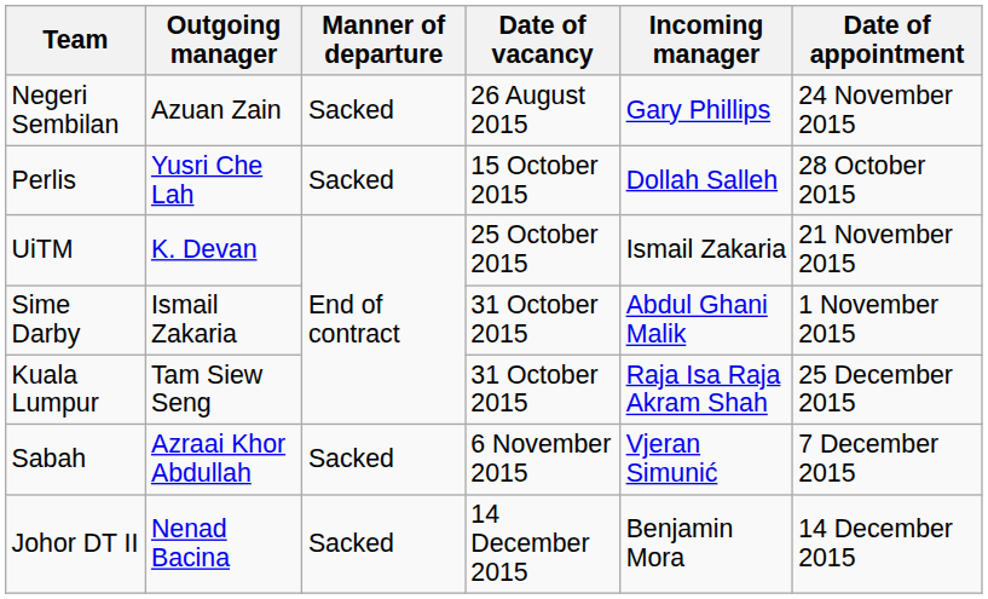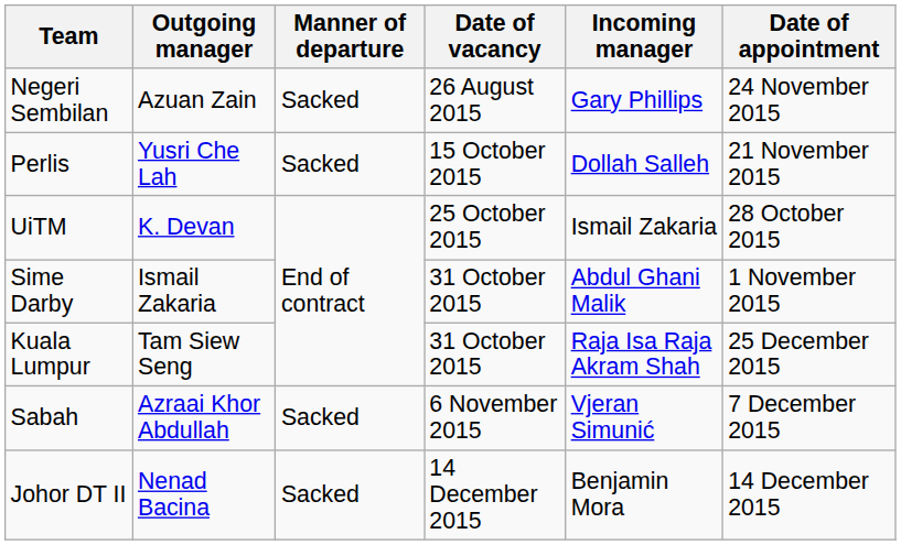 <table class="wikitable sortable">
 <tr>
 <th>Team</th>
 <th>Outgoing manager</th>
 <th>Manner of departure</th>
 <th>Date of vacancy</th>
 <th>Incoming manager</th>
 <th>Date of appointment</th>
 </tr>
 <tr>
 <td>Negeri Sembilan</td>
 <td> Azuan Zain</td>
 <td>Sacked</td>
 <td>26 August 2015</td>
 <td> <a href='#'>Gary Phillips</a></td>
 <td>24 November 2015</td>
 </tr>
 <tr>
 <td>Perlis</td>
 <td> <a href='#'>Yusri Che Lah</a></td>
 <td>Sacked</td>
 <td>15 October 2015</td>
 <td> <a href='#'>Dollah Salleh</a></td>
-<td>28 October 2015</td>
+<td>21 November 2015</td>
 </tr>
 <tr>
 <td>UiTM</td>
 <td> <a href='#'>K. Devan</a></td>
 <td rowspan=3>End of contract</td>
 <td>25 October 2015</td>
 <td> Ismail Zakaria</td>
-<td>21 November 2015</td>
+<td>28 October 2015</td>
 </tr>
 <tr>
 <td>Sime Darby</td>
 <td> Ismail Zakaria</td>
 <td>31 October 2015</td>
 <td> <a href='#'>Abdul Ghani Malik</a></td>
 <td>1 November 2015</td>
 </tr>
 <tr>
 <td>Kuala Lumpur</td>
 <td> Tam Siew Seng</td>
 <td>31 October 2015</td>
 <td> <a href='#'>Raja Isa Raja Akram Shah</a></td>
 <td>25 December 2015</td>
 </tr>
 <tr>
 <td>Sabah</td>
 <td> <a href='#'>Azraai Khor Abdullah</a></td>
 <td>Sacked</td>
 <td>6 November 2015</td>
 <td> <a href='#'>Vjeran Simunić</a></td>
 <td>7 December 2015</td>
 </tr>
 <tr>
 <td>Johor DT II</td>
 <td> <a href='#'>Nenad Bacina</a></td>
 <td>Sacked</td>
 <td>14 December 2015</td>
 <td> Benjamin Mora</td>
 <td>14 December 2015 </td>
 </tr>
 </table>
